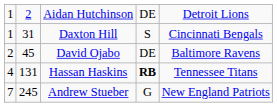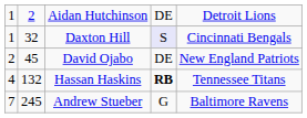 <table class="wikitable" style="text-align:center">
 <tr>
 <td>1</td>
 <td><a href='#'>2</a></td>
 <td><a href='#'>Aidan Hutchinson</a></td>
 <td>DE</td>
 <td><a href='#'>Detroit Lions</a></td>
 </tr>
 <tr>
 <td>1</td>
-<td>31</td>
+<td>32</td>
 <td><a href='#'>Daxton Hill</a></td>
-<td>S</td>
+<td style="background: lavender;">S</td>
 <td><a href='#'>Cincinnati Bengals</a></td>
 </tr>
 <tr>
 <td>2</td>
 <td>45</td>
 <td><a href='#'>David Ojabo</a></td>
 <td>DE</td>
-<td><a href='#'>Baltimore Ravens</a></td>
+<td><a href='#'>New England Patriots</a></td>
 </tr>
 <tr>
 <td>4</td>
-<td>131</td>
+<td>132</td>
 <td><a href='#'>Hassan Haskins</a></td>
 <td><strong>RB</strong></td>
 <td><a href='#'>Tennessee Titans</a></td>
 </tr>
 <tr>
 <td>7</td>
 <td>245</td>
 <td><a href='#'>Andrew Stueber</a></td>
 <td>G</td>
-<td><a href='#'>New England Patriots</a></td>
+<td><a href='#'>Baltimore Ravens</a></td>
 </tr>
 </table>
